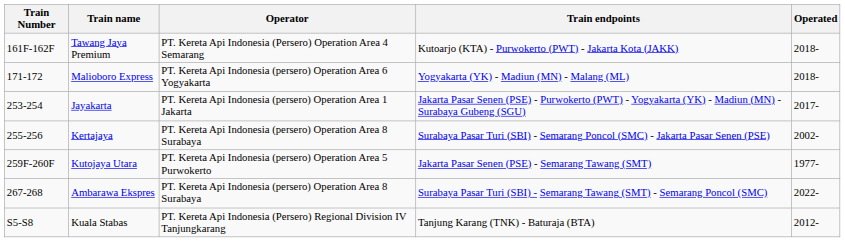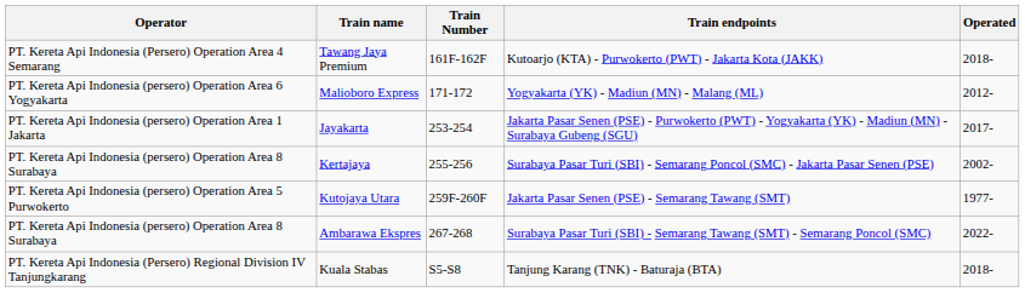 <table class="wikitable sortable">
 <tr>
+<th>Operator</th>
+<th>Train name</th>
 <th>Train Number</th>
-<th>Train name</th>
-<th>Operator</th>
 <th>Train endpoints</th>
 <th>Operated</th>
 </tr>
 <tr>
+<td>PT. Kereta Api Indonesia (Persero) Operation Area 4 Semarang</td>
+<td><a href='#'>Tawang Jaya</a> Premium</td>
 <td>161F-162F</td>
-<td><a href='#'>Tawang Jaya</a> Premium</td>
-<td>PT. Kereta Api Indonesia (Persero) Operation Area 4 Semarang</td>
 <td>Kutoarjo (KTA) - <a href='#'>Purwokerto (PWT)</a> - <a href='#'>Jakarta Kota (JAKK)</a></td>
 <td>2018-</td>
 </tr>
 <tr>
+<td>PT. Kereta Api Indonesia (persero) Operation Area 6 Yogyakarta</td>
+<td><a href='#'>Malioboro Express</a></td>
 <td>171-172</td>
-<td><a href='#'>Malioboro Express</a></td>
-<td>PT. Kereta Api Indonesia (persero) Operation Area 6 Yogyakarta</td>
 <td><a href='#'>Yogyakarta (YK)</a> - <a href='#'>Madiun (MN)</a> - <a href='#'>Malang (ML)</a></td>
-<td>2018-</td>
+<td>2012-</td>
 </tr>
 <tr>
+<td>PT. Kereta Api Indonesia (persero) Operation Area 1 Jakarta</td>
+<td><a href='#'>Jayakarta</a></td>
 <td>253-254</td>
-<td><a href='#'>Jayakarta</a></td>
-<td>PT. Kereta Api Indonesia (persero) Operation Area 1 Jakarta</td>
 <td><a href='#'>Jakarta Pasar Senen (PSE)</a>  - <a href='#'>Purwokerto (PWT)</a> - <a href='#'>Yogyakarta (YK)</a> - <a href='#'>Madiun (MN)</a> - <a href='#'>Surabaya Gubeng (SGU)</a></td>
 <td>2017-</td>
 </tr>
 <tr>
+<td>PT. Kereta Api Indonesia (persero) Operation Area 8 Surabaya</td>
+<td><a href='#'>Kertajaya</a></td>
 <td>255-256</td>
-<td><a href='#'>Kertajaya</a></td>
-<td>PT. Kereta Api Indonesia (persero) Operation Area 8 Surabaya</td>
 <td><a href='#'>Surabaya Pasar Turi (SBI)</a> - <a href='#'>Semarang Poncol (SMC)</a> - <a href='#'>Jakarta Pasar Senen (PSE)</a></td>
 <td>2002-</td>
 </tr>
 <tr>
+<td>PT. Kereta Api Indonesia (persero) Operation Area 5 Purwokerto</td>
+<td><a href='#'>Kutojaya Utara</a></td>
 <td>259F-260F</td>
-<td><a href='#'>Kutojaya Utara</a></td>
-<td>PT. Kereta Api Indonesia (persero) Operation Area 5 Purwokerto</td>
 <td><a href='#'>Jakarta Pasar Senen (PSE)</a> - <a href='#'>Semarang Tawang (SMT)</a></td>
 <td>1977-</td>
 </tr>
 <tr>
+<td>PT. Kereta Api Indonesia (persero) Operation Area 8 Surabaya</td>
+<td><a href='#'>Ambarawa Ekspres</a></td>
 <td>267-268</td>
-<td><a href='#'>Ambarawa Ekspres</a></td>
-<td>PT. Kereta Api Indonesia (persero) Operation Area 8 Surabaya</td>
 <td><a href='#'>Surabaya Pasar Turi (SBI) -</a> <a href='#'>Semarang Tawang (SMT)</a> - <a href='#'>Semarang Poncol (SMC)</a></td>
 <td>2022-</td>
 </tr>
 <tr>
+<td>PT. Kereta Api Indonesia (Persero) Regional Division IV Tanjungkarang</td>
+<td>Kuala Stabas</td>
 <td>S5-S8</td>
-<td>Kuala Stabas</td>
-<td>PT. Kereta Api Indonesia (Persero) Regional Division IV Tanjungkarang</td>
 <td>Tanjung Karang (TNK) - Baturaja (BTA)</td>
-<td>2012-</td>
+<td>2018-</td>
 </tr>
 </table>
